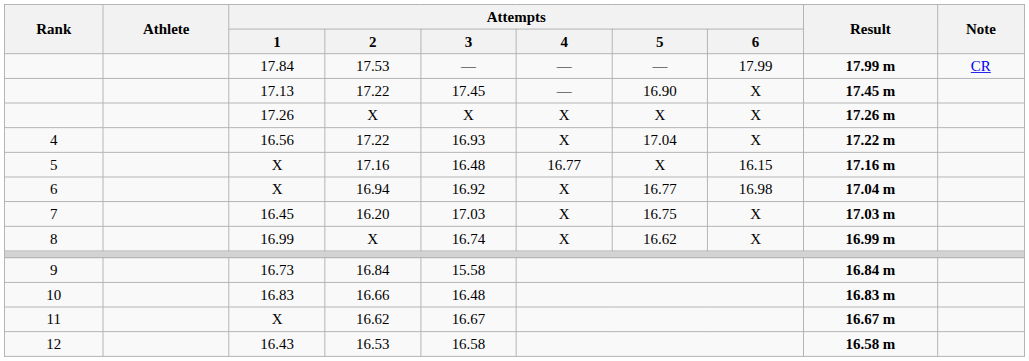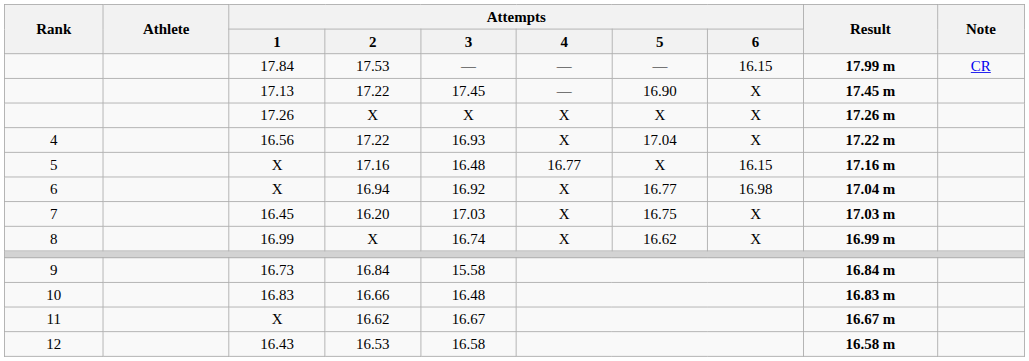 <table class="wikitable" style=" text-align:center; font-size:110%;" width="95%">
 <tr>
 <th rowspan="2">Rank</th>
 <th rowspan="2">Athlete</th>
 <th colspan="6">Attempts</th>
 <th rowspan="2">Result</th>
 <th rowspan="2">Note</th>
 </tr>
 <tr>
 <th>1</th>
 <th>2</th>
 <th>3</th>
 <th>4</th>
 <th>5</th>
 <th>6</th>
 </tr>
 <tr>
 <td></td>
 <td align=left></td>
 <td>17.84</td>
 <td>17.53</td>
 <td>—</td>
 <td>—</td>
 <td>—</td>
-<td>17.99</td>
+<td>16.15</td>
 <td><strong>17.99 m</strong></td>
 <td><a href='#'>CR</a></td>
 </tr>
 <tr>
 <td></td>
 <td align=left></td>
 <td>17.13</td>
 <td>17.22</td>
 <td>17.45</td>
 <td>—</td>
 <td>16.90</td>
 <td>X</td>
 <td><strong>17.45 m</strong></td>
 <td></td>
 </tr>
 <tr>
 <td></td>
 <td align=left></td>
 <td>17.26</td>
 <td>X</td>
 <td>X</td>
 <td>X</td>
 <td>X</td>
 <td>X</td>
 <td><strong>17.26 m</strong></td>
 <td></td>
 </tr>
 <tr>
 <td>4</td>
 <td align=left></td>
 <td>16.56</td>
 <td>17.22</td>
 <td>16.93</td>
 <td>X</td>
 <td>17.04</td>
 <td>X</td>
 <td><strong>17.22 m</strong></td>
 <td></td>
 </tr>
 <tr>
 <td>5</td>
 <td align=left></td>
 <td>X</td>
 <td>17.16</td>
 <td>16.48</td>
 <td>16.77</td>
 <td>X</td>
 <td>16.15</td>
 <td><strong>17.16 m</strong></td>
 <td></td>
 </tr>
 <tr>
 <td>6</td>
 <td align=left></td>
 <td>X</td>
 <td>16.94</td>
 <td>16.92</td>
 <td>X</td>
 <td>16.77</td>
 <td>16.98</td>
 <td><strong>17.04 m</strong></td>
 <td></td>
 </tr>
 <tr>
 <td>7</td>
 <td align=left></td>
 <td>16.45</td>
 <td>16.20</td>
 <td>17.03</td>
 <td>X</td>
 <td>16.75</td>
 <td>X</td>
 <td><strong>17.03 m</strong></td>
 <td></td>
 </tr>
 <tr>
 <td>8</td>
 <td align=left></td>
 <td>16.99</td>
 <td>X</td>
 <td>16.74</td>
 <td>X</td>
 <td>16.62</td>
 <td>X</td>
 <td><strong>16.99 m</strong></td>
 <td></td>
 </tr>
 <tr>
 <td colspan=10 bgcolor=lightgray></td>
 </tr>
 <tr>
 <td>9</td>
 <td align=left></td>
 <td>16.73</td>
 <td>16.84</td>
 <td>15.58</td>
 <td colspan=3></td>
 <td><strong>16.84 m</strong></td>
 <td></td>
 </tr>
 <tr>
 <td>10</td>
 <td align=left></td>
 <td>16.83</td>
 <td>16.66</td>
 <td>16.48</td>
 <td colspan=3></td>
 <td><strong>16.83 m</strong></td>
 <td></td>
 </tr>
 <tr>
 <td>11</td>
 <td align=left></td>
 <td>X</td>
 <td>16.62</td>
 <td>16.67</td>
 <td colspan=3></td>
 <td><strong>16.67 m</strong></td>
 <td></td>
 </tr>
 <tr>
 <td>12</td>
 <td align=left></td>
 <td>16.43</td>
 <td>16.53</td>
 <td>16.58</td>
 <td colspan=3></td>
 <td><strong>16.58 m</strong></td>
 <td></td>
 </tr>
 </table>
